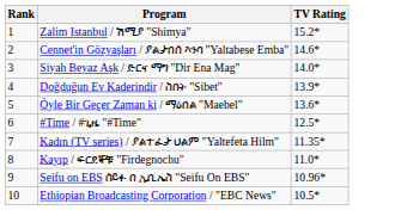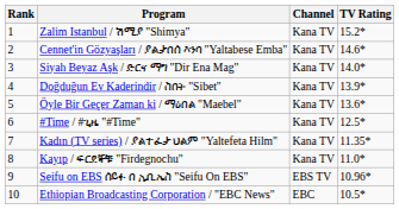 <table class="wikitable">
 <tr>
 <th>Rank</th>
 <th>Program</th>
+<th>Channel</th>
 <th>TV Rating</th>
 </tr>
 <tr>
 <td>1</td>
 <td><a href='#'>Zalim Istanbul</a> / ሽሚያ "Shimya"</td>
+<td>Kana TV</td>
 <td>15.2*</td>
 </tr>
 <tr>
 <td>2</td>
 <td><a href='#'>Cennet'in Gözyaşları</a> / ያልታበሰ እንባ "Yaltabese Emba"</td>
+<td>Kana TV</td>
 <td>14.6*</td>
 </tr>
 <tr>
 <td>3</td>
 <td><a href='#'>Siyah Beyaz Aşk</a> / ድርና ማግ "Dir Ena Mag"</td>
+<td>Kana TV</td>
 <td>14.0*</td>
 </tr>
 <tr>
 <td>4</td>
 <td><a href='#'>Doğduğun Ev Kaderindir</a> / ስበት "Sibet"</td>
+<td>Kana TV</td>
 <td>13.9*</td>
 </tr>
 <tr>
 <td>5</td>
 <td><a href='#'>Öyle Bir Geçer Zaman ki</a> / ማዕበል "Maebel"</td>
+<td>Kana TV</td>
 <td>13.6*</td>
 </tr>
 <tr>
 <td>6</td>
 <td><a href='#'>#Time</a> / #ጊዜ "#Time"</td>
+<td>Kana TV</td>
 <td>12.5*</td>
 </tr>
 <tr>
 <td>7</td>
 <td><a href='#'>Kadın (TV series)</a> / ያልተፈታ ህልም "Yaltefeta Hilm"</td>
+<td>Kana TV</td>
 <td>11.35*</td>
 </tr>
 <tr>
 <td>8</td>
 <td><a href='#'>Kayıp</a> / ፍርደኞቹ "Firdegnochu"</td>
+<td>Kana TV</td>
 <td>11.0*</td>
 </tr>
 <tr>
 <td>9</td>
 <td><a href='#'>Seifu on EBS</a> ሰይፉ በ ኢቢኤስ "Seifu On EBS"</td>
+<td>EBS TV</td>
 <td>10.96*</td>
 </tr>
 <tr>
 <td>10</td>
 <td><a href='#'>Ethiopian Broadcasting Corporation</a> / "EBC News"</td>
+<td>EBC</td>
 <td>10.5*</td>
 </tr>
 </table>
